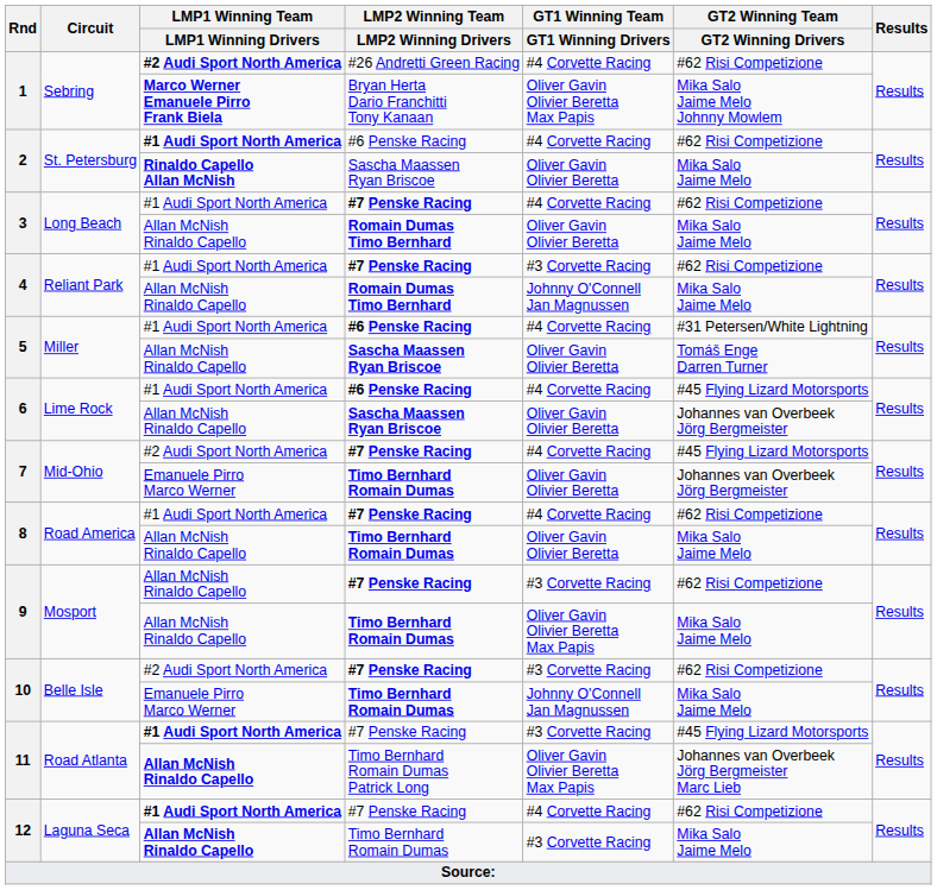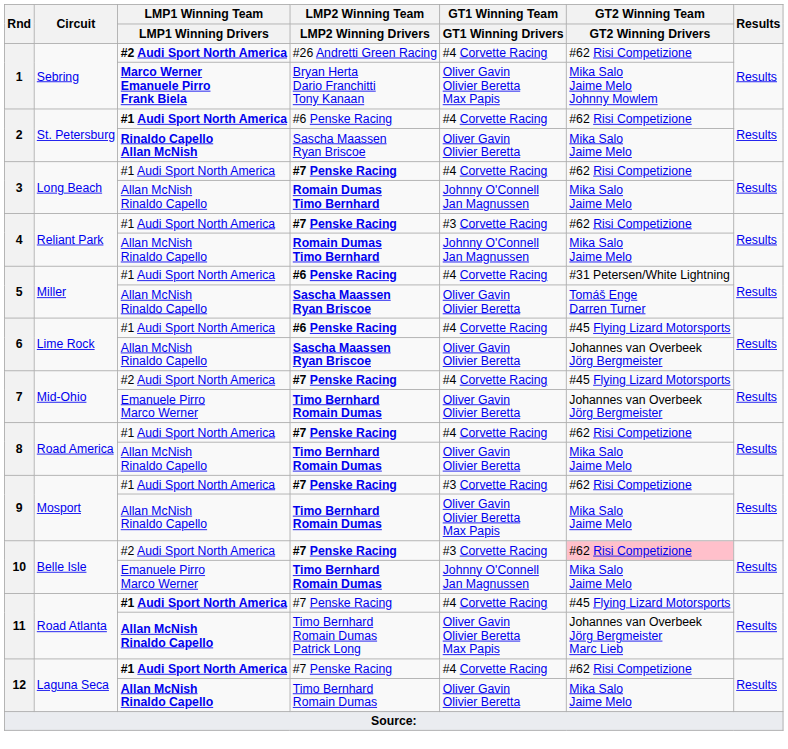 <table class="wikitable" style="font-size: 90%;">
 <tr>
 <th rowspan=2>Rnd</th>
 <th rowspan=2>Circuit</th>
 <th>LMP1 Winning Team</th>
 <th>LMP2 Winning Team</th>
 <th>GT1 Winning Team</th>
 <th>GT2 Winning Team</th>
 <th rowspan=2>Results</th>
 </tr>
 <tr>
 <th>LMP1 Winning Drivers</th>
 <th>LMP2 Winning Drivers</th>
 <th>GT1 Winning Drivers</th>
 <th>GT2 Winning Drivers</th>
 </tr>
 <tr>
 <th rowspan=2>1</th>
 <td rowspan=2><a href='#'>Sebring</a></td>
 <td><strong> #2 <a href='#'>Audi Sport North America</a></strong></td>
 <td> #26 <a href='#'>Andretti Green Racing</a></td>
 <td> #4 <a href='#'>Corvette Racing</a></td>
 <td> #62 <a href='#'>Risi Competizione</a></td>
 <td rowspan=2><a href='#'>Results</a></td>
 </tr>
 <tr>
 <td><strong> <a href='#'>Marco Werner</a><br> <a href='#'>Emanuele Pirro</a><br> <a href='#'>Frank Biela</a></strong></td>
 <td> <a href='#'>Bryan Herta</a><br> <a href='#'>Dario Franchitti</a><br> <a href='#'>Tony Kanaan</a></td>
 <td> <a href='#'>Oliver Gavin</a><br> <a href='#'>Olivier Beretta</a><br> <a href='#'>Max Papis</a></td>
 <td> <a href='#'>Mika Salo</a><br> <a href='#'>Jaime Melo</a><br> <a href='#'>Johnny Mowlem</a></td>
 </tr>
 <tr>
 <th rowspan=2>2</th>
 <td rowspan=2><a href='#'>St. Petersburg</a></td>
 <td><strong> #1 <a href='#'>Audi Sport North America</a></strong></td>
 <td> #6 <a href='#'>Penske Racing</a></td>
 <td> #4 <a href='#'>Corvette Racing</a></td>
 <td> #62 <a href='#'>Risi Competizione</a></td>
 <td rowspan=2><a href='#'>Results</a></td>
 </tr>
 <tr>
 <td><strong> <a href='#'>Rinaldo Capello</a><br> <a href='#'>Allan McNish</a></strong></td>
 <td> <a href='#'>Sascha Maassen</a><br> <a href='#'>Ryan Briscoe</a></td>
 <td> <a href='#'>Oliver Gavin</a><br> <a href='#'>Olivier Beretta</a></td>
 <td> <a href='#'>Mika Salo</a><br> <a href='#'>Jaime Melo</a></td>
 </tr>
 <tr>
 <th rowspan=2>3</th>
 <td rowspan=2><a href='#'>Long Beach</a></td>
 <td> #1 <a href='#'>Audi Sport North America</a></td>
 <td><strong> #7 <a href='#'>Penske Racing</a></strong></td>
 <td> #4 <a href='#'>Corvette Racing</a></td>
 <td> #62 <a href='#'>Risi Competizione</a></td>
 <td rowspan=2><a href='#'>Results</a></td>
 </tr>
 <tr>
 <td> <a href='#'>Allan McNish</a><br> <a href='#'>Rinaldo Capello</a></td>
 <td><strong> <a href='#'>Romain Dumas</a><br> <a href='#'>Timo Bernhard</a></strong></td>
-<td> <a href='#'>Oliver Gavin</a><br> <a href='#'>Olivier Beretta</a></td>
+<td> <a href='#'>Johnny O'Connell</a><br> <a href='#'>Jan Magnussen</a></td>
 <td> <a href='#'>Mika Salo</a><br> <a href='#'>Jaime Melo</a></td>
 </tr>
 <tr>
 <th rowspan=2>4</th>
 <td rowspan=2><a href='#'>Reliant Park</a></td>
 <td> #1 <a href='#'>Audi Sport North America</a></td>
 <td><strong> #7 <a href='#'>Penske Racing</a></strong></td>
 <td> #3 <a href='#'>Corvette Racing</a></td>
 <td> #62 <a href='#'>Risi Competizione</a></td>
 <td rowspan=2><a href='#'>Results</a></td>
 </tr>
 <tr>
 <td> <a href='#'>Allan McNish</a><br> <a href='#'>Rinaldo Capello</a></td>
 <td><strong> <a href='#'>Romain Dumas</a><br> <a href='#'>Timo Bernhard</a></strong></td>
 <td> <a href='#'>Johnny O'Connell</a><br> <a href='#'>Jan Magnussen</a></td>
 <td> <a href='#'>Mika Salo</a><br> <a href='#'>Jaime Melo</a></td>
 </tr>
 <tr>
 <th rowspan=2>5</th>
 <td rowspan=2><a href='#'>Miller</a></td>
 <td> #1 <a href='#'>Audi Sport North America</a></td>
 <td><strong> #6 <a href='#'>Penske Racing</a></strong></td>
 <td> #4 <a href='#'>Corvette Racing</a></td>
 <td> #31 Petersen/White Lightning</td>
 <td rowspan=2><a href='#'>Results</a></td>
 </tr>
 <tr>
 <td> <a href='#'>Allan McNish</a><br> <a href='#'>Rinaldo Capello</a></td>
 <td><strong> <a href='#'>Sascha Maassen</a><br> <a href='#'>Ryan Briscoe</a></strong></td>
 <td> <a href='#'>Oliver Gavin</a><br> <a href='#'>Olivier Beretta</a></td>
 <td> <a href='#'>Tomáš Enge</a><br> <a href='#'>Darren Turner</a></td>
 </tr>
 <tr>
 <th rowspan=2>6</th>
 <td rowspan=2><a href='#'>Lime Rock</a></td>
 <td> #1 <a href='#'>Audi Sport North America</a></td>
 <td><strong> #6 <a href='#'>Penske Racing</a></strong></td>
 <td> #4 <a href='#'>Corvette Racing</a></td>
 <td> #45 <a href='#'>Flying Lizard Motorsports</a></td>
 <td rowspan=2><a href='#'>Results</a></td>
 </tr>
 <tr>
 <td> <a href='#'>Allan McNish</a><br> <a href='#'>Rinaldo Capello</a></td>
 <td><strong> <a href='#'>Sascha Maassen</a><br> <a href='#'>Ryan Briscoe</a></strong></td>
 <td> <a href='#'>Oliver Gavin</a><br> <a href='#'>Olivier Beretta</a></td>
 <td> Johannes van Overbeek<br> <a href='#'>Jörg Bergmeister</a></td>
 </tr>
 <tr>
 <th rowspan=2>7</th>
 <td rowspan=2><a href='#'>Mid-Ohio</a></td>
 <td> #2 <a href='#'>Audi Sport North America</a></td>
 <td><strong> #7 <a href='#'>Penske Racing</a></strong></td>
 <td> #4 <a href='#'>Corvette Racing</a></td>
 <td> #45 <a href='#'>Flying Lizard Motorsports</a></td>
 <td rowspan=2><a href='#'>Results</a></td>
 </tr>
 <tr>
 <td> <a href='#'>Emanuele Pirro</a><br> <a href='#'>Marco Werner</a></td>
 <td><strong> <a href='#'>Timo Bernhard</a><br> <a href='#'>Romain Dumas</a></strong></td>
 <td> <a href='#'>Oliver Gavin</a><br> <a href='#'>Olivier Beretta</a></td>
 <td> Johannes van Overbeek<br> <a href='#'>Jörg Bergmeister</a></td>
 </tr>
 <tr>
 <th rowspan=2>8</th>
 <td rowspan=2><a href='#'>Road America</a></td>
 <td> #1 <a href='#'>Audi Sport North America</a></td>
 <td><strong> #7 <a href='#'>Penske Racing</a></strong></td>
 <td> #4 <a href='#'>Corvette Racing</a></td>
 <td> #62 <a href='#'>Risi Competizione</a></td>
 <td rowspan=2><a href='#'>Results</a></td>
 </tr>
 <tr>
 <td> <a href='#'>Allan McNish</a><br> <a href='#'>Rinaldo Capello</a></td>
 <td><strong> <a href='#'>Timo Bernhard</a><br> <a href='#'>Romain Dumas</a></strong></td>
 <td> <a href='#'>Oliver Gavin</a><br> <a href='#'>Olivier Beretta</a></td>
 <td> <a href='#'>Mika Salo</a><br> <a href='#'>Jaime Melo</a></td>
 </tr>
 <tr>
 <th rowspan=2>9</th>
 <td rowspan=2><a href='#'>Mosport</a></td>
-<td> <a href='#'>Allan McNish</a><br> <a href='#'>Rinaldo Capello</a></td>
+<td> #1 <a href='#'>Audi Sport North America</a></td>
 <td><strong> #7 <a href='#'>Penske Racing</a></strong></td>
 <td> #3 <a href='#'>Corvette Racing</a></td>
 <td> #62 <a href='#'>Risi Competizione</a></td>
 <td rowspan=2><a href='#'>Results</a></td>
 </tr>
 <tr>
 <td> <a href='#'>Allan McNish</a><br> <a href='#'>Rinaldo Capello</a></td>
 <td><strong> <a href='#'>Timo Bernhard</a><br> <a href='#'>Romain Dumas</a></strong></td>
 <td> <a href='#'>Oliver Gavin</a><br> <a href='#'>Olivier Beretta</a><br> <a href='#'>Max Papis</a></td>
 <td> <a href='#'>Mika Salo</a><br> <a href='#'>Jaime Melo</a></td>
 </tr>
 <tr>
 <th rowspan=2>10</th>
 <td rowspan=2><a href='#'>Belle Isle</a></td>
 <td> #2 <a href='#'>Audi Sport North America</a></td>
 <td><strong> #7 <a href='#'>Penske Racing</a></strong></td>
 <td> #3 <a href='#'>Corvette Racing</a></td>
-<td> #62 <a href='#'>Risi Competizione</a></td>
+<td style="background: pink;"> #62 <a href='#'>Risi Competizione</a></td>
 <td rowspan=2><a href='#'>Results</a></td>
 </tr>
 <tr>
 <td> <a href='#'>Emanuele Pirro</a><br> <a href='#'>Marco Werner</a></td>
 <td><strong> <a href='#'>Timo Bernhard</a><br> <a href='#'>Romain Dumas</a></strong></td>
 <td> <a href='#'>Johnny O'Connell</a><br> <a href='#'>Jan Magnussen</a></td>
 <td> <a href='#'>Mika Salo</a><br> <a href='#'>Jaime Melo</a></td>
 </tr>
 <tr>
 <th rowspan=2>11</th>
 <td rowspan=2><a href='#'>Road Atlanta</a></td>
 <td><strong> #1 <a href='#'>Audi Sport North America</a></strong></td>
 <td> #7 <a href='#'>Penske Racing</a></td>
-<td> #3 <a href='#'>Corvette Racing</a></td>
+<td> #4 <a href='#'>Corvette Racing</a></td>
 <td> #45 <a href='#'>Flying Lizard Motorsports</a></td>
 <td rowspan=2><a href='#'>Results</a></td>
 </tr>
 <tr>
 <td><strong> <a href='#'>Allan McNish</a><br> <a href='#'>Rinaldo Capello</a></strong></td>
 <td> <a href='#'>Timo Bernhard</a><br> <a href='#'>Romain Dumas</a><br> <a href='#'>Patrick Long</a></td>
 <td> <a href='#'>Oliver Gavin</a><br> <a href='#'>Olivier Beretta</a><br> <a href='#'>Max Papis</a></td>
 <td> Johannes van Overbeek<br> <a href='#'>Jörg Bergmeister</a><br> <a href='#'>Marc Lieb</a></td>
 </tr>
 <tr>
 <th rowspan=2>12</th>
 <td rowspan=2><a href='#'>Laguna Seca</a></td>
 <td><strong> #1 <a href='#'>Audi Sport North America</a></strong></td>
 <td> #7 <a href='#'>Penske Racing</a></td>
 <td> #4 <a href='#'>Corvette Racing</a></td>
 <td> #62 <a href='#'>Risi Competizione</a></td>
 <td rowspan=2><a href='#'>Results</a></td>
 </tr>
 <tr>
 <td><strong> <a href='#'>Allan McNish</a><br> <a href='#'>Rinaldo Capello</a></strong></td>
 <td> <a href='#'>Timo Bernhard</a><br> <a href='#'>Romain Dumas</a></td>
-<td> #3 <a href='#'>Corvette Racing</a></td>
+<td> <a href='#'>Oliver Gavin</a><br> <a href='#'>Olivier Beretta</a></td>
 <td> <a href='#'>Mika Salo</a><br> <a href='#'>Jaime Melo</a></td>
 </tr>
 <tr class="sortbottom">
 <td colspan="7" style="background-color:#EAECF0;text-align:center"><strong>Source:</strong></td>
 </tr>
 </table>
